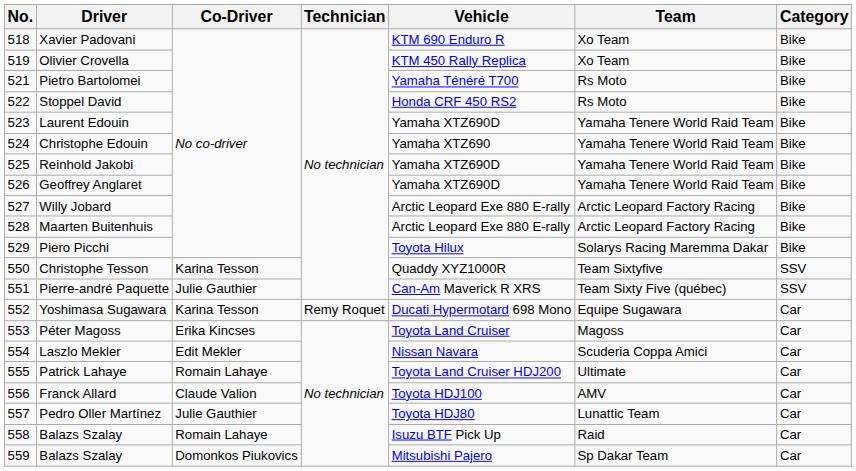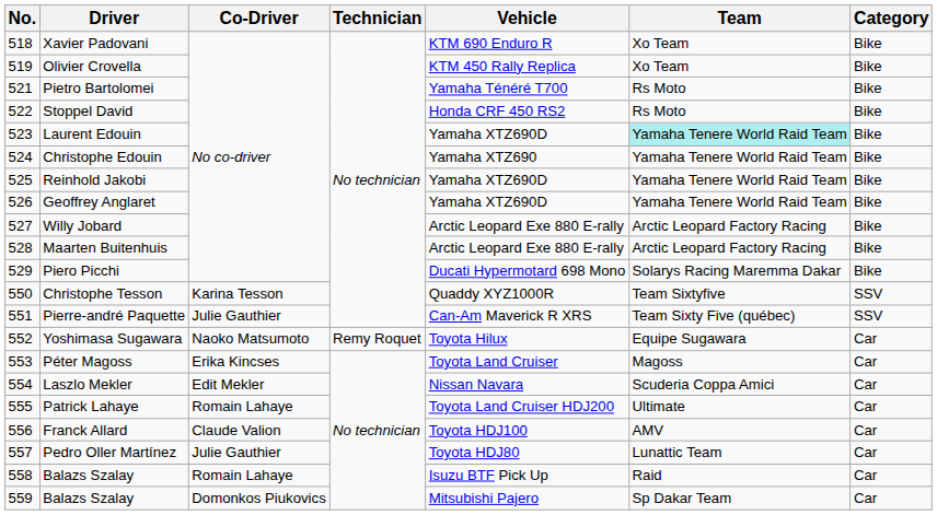 <table class="wikitable sortable" style="font-size:85%;">
 <tr>
 <th><big>No.</big></th>
 <th><big>Driver</big></th>
 <th><big>Co-Driver</big></th>
 <th><big>Technician</big></th>
 <th><big>Vehicle</big></th>
 <th><big>Team</big></th>
 <th><big>Category</big></th>
 </tr>
 <tr>
 <td>518</td>
 <td> Xavier Padovani</td>
 <td rowspan="11"><em>No co-driver</em></td>
 <td rowspan="13"><em>No technician</em></td>
 <td><a href='#'>KTM 690 Enduro R</a></td>
 <td>Xo Team</td>
 <td>Bike</td>
 </tr>
 <tr>
 <td>519</td>
 <td> Olivier Crovella</td>
 <td><a href='#'>KTM 450 Rally Replica</a></td>
 <td>Xo Team</td>
 <td>Bike</td>
 </tr>
 <tr>
 <td>521</td>
 <td> Pietro Bartolomei</td>
 <td><a href='#'>Yamaha Ténéré T700</a></td>
 <td>Rs Moto</td>
 <td>Bike</td>
 </tr>
 <tr>
 <td>522</td>
 <td> Stoppel David</td>
 <td><a href='#'>Honda CRF 450 RS2</a></td>
 <td>Rs Moto</td>
 <td>Bike</td>
 </tr>
 <tr>
 <td>523</td>
 <td> Laurent Edouin</td>
 <td>Yamaha XTZ690D</td>
-<td>Yamaha Tenere World Raid Team</td>
+<td style="background: paleturquoise;">Yamaha Tenere World Raid Team</td>
 <td>Bike</td>
 </tr>
 <tr>
 <td>524</td>
 <td> Christophe Edouin</td>
 <td>Yamaha XTZ690</td>
 <td>Yamaha Tenere World Raid Team</td>
 <td>Bike</td>
 </tr>
 <tr>
 <td>525</td>
 <td> Reinhold Jakobi</td>
 <td>Yamaha XTZ690D</td>
 <td>Yamaha Tenere World Raid Team</td>
 <td>Bike</td>
 </tr>
 <tr>
 <td>526</td>
 <td> Geoffrey Anglaret</td>
 <td>Yamaha XTZ690D</td>
 <td>Yamaha Tenere World Raid Team</td>
 <td>Bike</td>
 </tr>
 <tr>
 <td>527</td>
 <td> Willy Jobard</td>
 <td>Arctic Leopard Exe 880 E-rally</td>
 <td>Arctic Leopard Factory Racing</td>
 <td>Bike</td>
 </tr>
 <tr>
 <td>528</td>
 <td> Maarten Buitenhuis</td>
 <td>Arctic Leopard Exe 880 E-rally</td>
 <td>Arctic Leopard Factory Racing</td>
 <td>Bike</td>
 </tr>
 <tr>
 <td>529</td>
 <td> Piero Picchi</td>
-<td><a href='#'>Toyota Hilux</a></td>
+<td><a href='#'>Ducati Hypermotard</a> 698 Mono</td>
 <td>Solarys Racing Maremma Dakar</td>
 <td>Bike</td>
 </tr>
 <tr>
 <td>550</td>
 <td> Christophe Tesson</td>
 <td> Karina Tesson</td>
 <td>Quaddy XYZ1000R</td>
 <td>Team Sixtyfive</td>
 <td>SSV</td>
 </tr>
 <tr>
 <td>551</td>
 <td> Pierre-andré Paquette</td>
 <td> Julie Gauthier</td>
 <td><a href='#'>Can-Am</a> Maverick R XRS</td>
 <td>Team Sixty Five (québec)</td>
 <td>SSV</td>
 </tr>
 <tr>
 <td>552</td>
 <td> Yoshimasa Sugawara</td>
-<td> Karina Tesson</td>
+<td> Naoko Matsumoto</td>
 <td> Remy Roquet</td>
-<td><a href='#'>Ducati Hypermotard</a> 698 Mono</td>
+<td><a href='#'>Toyota Hilux</a></td>
 <td>Equipe Sugawara</td>
 <td>Car</td>
 </tr>
 <tr>
 <td>553</td>
 <td> Péter Magoss</td>
 <td> Erika Kincses</td>
 <td rowspan="7"><em>No technician</em></td>
 <td><a href='#'>Toyota Land Cruiser</a></td>
 <td>Magoss</td>
 <td>Car</td>
 </tr>
 <tr>
 <td>554</td>
 <td> Laszlo Mekler</td>
 <td> Edit Mekler</td>
 <td><a href='#'>Nissan Navara</a></td>
 <td>Scuderia Coppa Amici</td>
 <td>Car</td>
 </tr>
 <tr>
 <td>555</td>
 <td> Patrick Lahaye</td>
 <td> Romain Lahaye</td>
 <td><a href='#'>Toyota Land Cruiser HDJ200</a></td>
 <td>Ultimate</td>
 <td>Car</td>
 </tr>
 <tr>
 <td>556</td>
 <td> Franck Allard</td>
 <td> Claude Valion</td>
 <td><a href='#'>Toyota HDJ100</a></td>
 <td>AMV</td>
 <td>Car</td>
 </tr>
 <tr>
 <td>557</td>
 <td> Pedro Oller Martínez</td>
 <td> Julie Gauthier</td>
 <td><a href='#'>Toyota HDJ80</a></td>
 <td>Lunattic Team</td>
 <td>Car</td>
 </tr>
 <tr>
 <td>558</td>
 <td> Balazs Szalay</td>
 <td> Romain Lahaye</td>
 <td><a href='#'>Isuzu BTF</a> Pick Up</td>
 <td>Raid</td>
 <td>Car</td>
 </tr>
 <tr>
 <td>559</td>
 <td> Balazs Szalay</td>
 <td> Domonkos Piukovics</td>
 <td><a href='#'>Mitsubishi Pajero</a></td>
 <td>Sp Dakar Team</td>
 <td>Car</td>
 </tr>
 </table>
